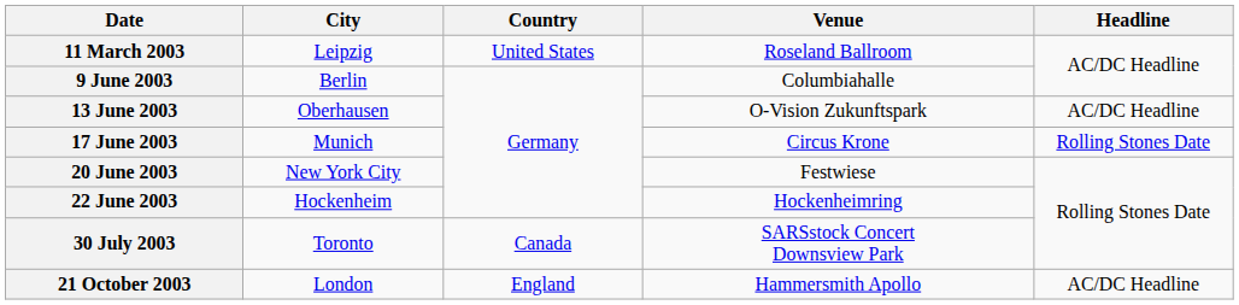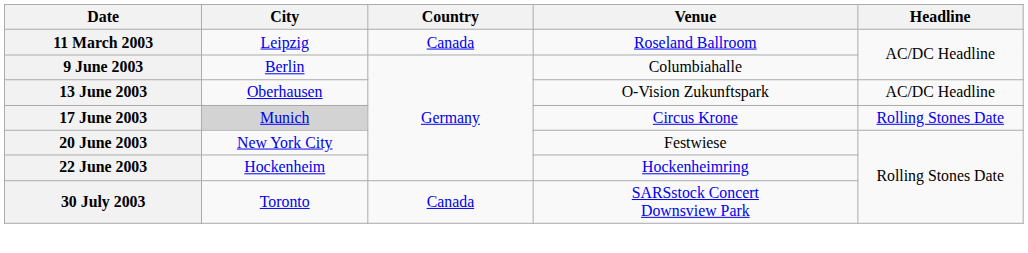 <table class="wikitable plainrowheaders" style="text-align:center;">
 <tr>
 <th scope="col" style="width:12em;">Date</th>
 <th scope="col" style="width:10em;">City</th>
 <th scope="col" style="width:10em;">Country</th>
 <th scope="col" style="width:20em;">Venue</th>
 <th scope="col" style="width:10em;">Headline</th>
 </tr>
 <tr>
 <th scope="row" style="text-align:center;">11 March 2003</th>
 <td><a href='#'>Leipzig</a></td>
-<td><a href='#'>United States</a></td>
+<td><a href='#'>Canada</a></td>
 <td><a href='#'>Roseland Ballroom</a></td>
 <td rowspan="2">AC/DC Headline</td>
 </tr>
 <tr>
 <th scope="row" style="text-align:center;">9 June 2003</th>
 <td><a href='#'>Berlin</a></td>
 <td rowspan="5"><a href='#'>Germany</a></td>
 <td>Columbiahalle</td>
 </tr>
 <tr>
 <th scope="row" style="text-align:center;">13 June 2003</th>
 <td><a href='#'>Oberhausen</a></td>
 <td>O-Vision Zukunftspark</td>
 <td>AC/DC Headline</td>
 </tr>
 <tr>
 <th scope="row" style="text-align:center;">17 June 2003</th>
-<td><a href='#'>Munich</a></td>
+<td style="background: lightgrey;"><a href='#'>Munich</a></td>
 <td><a href='#'>Circus Krone</a></td>
 <td><a href='#'>Rolling Stones Date</a></td>
 </tr>
 <tr>
 <th scope="row" style="text-align:center;">20 June 2003</th>
 <td><a href='#'>New York City</a></td>
 <td>Festwiese</td>
 <td rowspan="3">Rolling Stones Date</td>
 </tr>
 <tr>
 <th scope="row" style="text-align:center;">22 June 2003</th>
 <td><a href='#'>Hockenheim</a></td>
 <td><a href='#'>Hockenheimring</a></td>
 </tr>
 <tr>
 <th scope="row" style="text-align:center;">30 July 2003</th>
 <td><a href='#'>Toronto</a></td>
 <td><a href='#'>Canada</a></td>
 <td><a href='#'>SARSstock Concert</a><br><a href='#'>Downsview Park</a></td>
 </tr>
-<tr>
-<th scope="row" style="text-align:center;">21 October 2003</th>
-<td><a href='#'>London</a></td>
-<td><a href='#'>England</a></td>
-<td><a href='#'>Hammersmith Apollo</a></td>
-<td>AC/DC Headline</td>
-</tr>
 </table>
